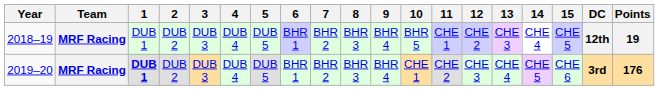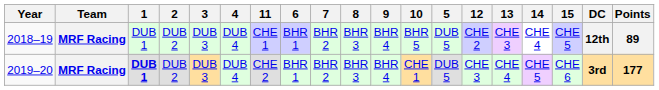 <table class="wikitable" style="text-align:center; font-size:85%">
 <tr>
 <th>Year</th>
 <th>Team</th>
 <th>1</th>
 <th>2</th>
 <th>3</th>
 <th>4</th>
-<th>5</th>
+<th>11</th>
 <th>6</th>
 <th>7</th>
 <th>8</th>
 <th>9</th>
 <th>10</th>
-<th>11</th>
+<th>5</th>
 <th>12</th>
 <th>13</th>
 <th>14</th>
 <th>15</th>
 <th>DC</th>
 <th>Points</th>
 </tr>
 <tr>
 <td nowrap><a href='#'>2018–19</a></td>
 <th nowrap><a href='#'>MRF Racing</a></th>
 <td style="background:#DFFFDF;"><a href='#'>DUB<br>1</a><br></td>
 <td style="background:#DFFFDF;"><a href='#'>DUB<br>2</a><br></td>
 <td style="background:#DFFFDF;"><a href='#'>DUB<br>3</a><br></td>
 <td style="background:#DFFFDF;"><a href='#'>DUB<br>4</a><br></td>
-<td style="background:#DFFFDF;"><a href='#'>DUB<br>5</a><br></td>
+<td style="background:#CFCFFF;"><a href='#'>CHE<br>1</a><br></td>
 <td style="background:#CFCFFF;"><a href='#'>BHR<br>1</a><br></td>
 <td style="background:#DFFFDF;"><a href='#'>BHR<br>2</a><br></td>
 <td style="background:#DFFFDF;"><a href='#'>BHR<br>3</a><br></td>
 <td style="background:#DFFFDF;"><a href='#'>BHR<br>4</a><br></td>
 <td style="background:#DFFFDF;"><a href='#'>BHR<br>5</a><br></td>
-<td style="background:#CFCFFF;"><a href='#'>CHE<br>1</a><br></td>
+<td style="background:#DFFFDF;"><a href='#'>DUB<br>5</a><br></td>
 <td style="background:#CFCFFF;"><a href='#'>CHE<br>2</a><br></td>
 <td style="background:#EFCFFF;"><a href='#'>CHE<br>3</a><br></td>
 <td style="background:#FFFFFF;"><a href='#'>CHE<br>4</a><br></td>
 <td style="background:#CFCFFF;"><a href='#'>CHE<br>5</a><br></td>
 <th style="background:#;">12th</th>
-<th style="background:#;">19</th>
+<th style="background:#;">89</th>
 </tr>
 <tr>
 <td nowrap><a href='#'>2019–20</a></td>
 <th nowrap><a href='#'>MRF Racing</a></th>
 <td style="background:#DFDFDF;"><strong><a href='#'>DUB<br>1</a><br></strong></td>
 <td style="background:#DFDFDF;"><a href='#'>DUB<br>2</a><br></td>
 <td style="background:#FFDF9F;"><a href='#'>DUB<br>3</a><br></td>
 <td style="background:#DFFFDF;"><a href='#'>DUB<br>4</a><br></td>
-<td style="background:#DFDFDF;"><a href='#'>DUB<br>5</a><br></td>
+<td style="background:#DFDFDF;"><a href='#'>CHE<br>2</a><br></td>
 <td style="background:#DFFFDF;"><a href='#'>BHR<br>1</a><br></td>
 <td style="background:#DFFFDF;"><a href='#'>BHR<br>2</a><br></td>
 <td style="background:#DFFFDF;"><a href='#'>BHR<br>3</a><br></td>
 <td style="background:#DFFFDF;"><a href='#'>BHR<br>4</a><br></td>
 <td style="background:#FFDF9F;"><a href='#'>CHE<br>1</a><br></td>
-<td style="background:#DFDFDF;"><a href='#'>CHE<br>2</a><br></td>
+<td style="background:#DFDFDF;"><a href='#'>DUB<br>5</a><br></td>
 <td style="background:#DFFFDF;"><a href='#'>CHE<br>3</a><br></td>
 <td style="background:#DFFFDF;"><a href='#'>CHE<br>4</a><br></td>
 <td style="background:#EFCFFF;"><a href='#'>CHE<br>5</a><br></td>
 <td style="background:#DFFFDF;"><a href='#'>CHE<br>6</a><br></td>
 <th style="background:#FFDF9F;">3rd</th>
-<th style="background:#FFDF9F;">176</th>
+<th style="background:#FFDF9F;">177</th>
 </tr>
 </table>
